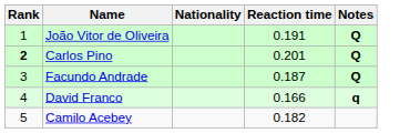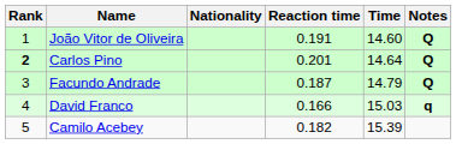 <table class="wikitable sortable" style="text-align:center">
 <tr>
 <th>Rank</th>
 <th>Name</th>
 <th>Nationality</th>
 <th>Reaction time</th>
+<th>Time</th>
 <th>Notes</th>
 </tr>
 <tr bgcolor=ccffcc>
 <td align=center>1</td>
 <td align=left><a href='#'>João Vitor de Oliveira</a></td>
 <td align=left></td>
 <td>0.191</td>
+<td>14.60</td>
 <td><strong>Q</strong></td>
 </tr>
 <tr bgcolor=ccffcc>
 <td align=center><strong>2</strong></td>
 <td align=left><a href='#'>Carlos Pino</a></td>
 <td align=left></td>
 <td>0.201</td>
+<td>14.64</td>
 <td><strong>Q</strong></td>
 </tr>
 <tr bgcolor=ccffcc>
 <td align=center>3</td>
 <td align=left><a href='#'>Facundo Andrade</a></td>
 <td align=left></td>
 <td>0.187</td>
+<td>14.79</td>
 <td><strong>Q</strong></td>
 </tr>
 <tr bgcolor=ddffdd>
 <td align=center>4</td>
 <td align=left><a href='#'>David Franco</a></td>
 <td align=left></td>
 <td>0.166</td>
+<td>15.03</td>
 <td><strong>q</strong></td>
 </tr>
 <tr>
 <td align=center>5</td>
 <td align=left><a href='#'>Camilo Acebey</a></td>
 <td align=left></td>
 <td>0.182</td>
+<td>15.39</td>
 <td></td>
 </tr>
 </table>
